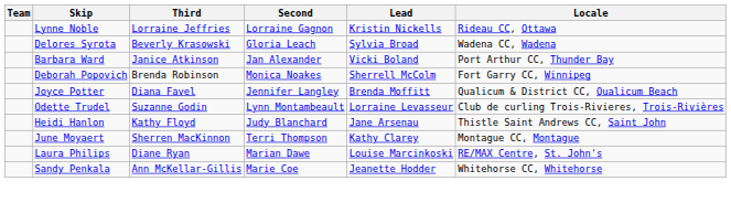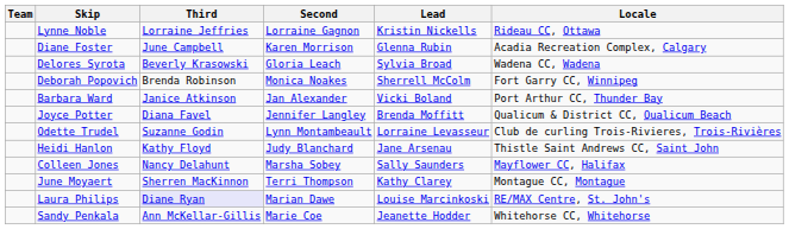 <table class="wikitable">
 <tr>
 <th>Team</th>
 <th>Skip</th>
 <th>Third</th>
 <th>Second</th>
 <th>Lead</th>
 <th>Locale</th>
 </tr>
 <tr>
 <td></td>
 <td><a href='#'>Lynne Noble</a></td>
 <td><a href='#'>Lorraine Jeffries</a></td>
 <td><a href='#'>Lorraine Gagnon</a></td>
 <td><a href='#'>Kristin Nickells</a></td>
 <td><a href='#'>Rideau CC</a>, <a href='#'>Ottawa</a></td>
 </tr>
 <tr>
 <td></td>
+<td><a href='#'>Diane Foster</a></td>
+<td><a href='#'>June Campbell</a></td>
+<td><a href='#'>Karen Morrison</a></td>
+<td><a href='#'>Glenna Rubin</a></td>
+<td>Acadia Recreation Complex, <a href='#'>Calgary</a></td>
+</tr>
+<tr>
+<td></td>
 <td><a href='#'>Delores Syrota</a></td>
 <td><a href='#'>Beverly Krasowski</a></td>
 <td><a href='#'>Gloria Leach</a></td>
 <td><a href='#'>Sylvia Broad</a></td>
 <td>Wadena CC, <a href='#'>Wadena</a></td>
 </tr>
 <tr>
 <td></td>
+<td><a href='#'>Deborah Popovich</a></td>
+<td>Brenda Robinson</td>
+<td><a href='#'>Monica Noakes</a></td>
+<td><a href='#'>Sherrell McColm</a></td>
+<td>Fort Garry CC, <a href='#'>Winnipeg</a></td>
+</tr>
+<tr>
+<td></td>
 <td><a href='#'>Barbara Ward</a></td>
 <td><a href='#'>Janice Atkinson</a></td>
 <td><a href='#'>Jan Alexander</a></td>
 <td><a href='#'>Vicki Boland</a></td>
 <td>Port Arthur CC, <a href='#'>Thunder Bay</a></td>
-</tr>
-<tr>
-<td></td>
-<td><a href='#'>Deborah Popovich</a></td>
-<td>Brenda Robinson</td>
-<td><a href='#'>Monica Noakes</a></td>
-<td><a href='#'>Sherrell McColm</a></td>
-<td>Fort Garry CC, <a href='#'>Winnipeg</a></td>
 </tr>
 <tr>
 <td></td>
 <td><a href='#'>Joyce Potter</a></td>
 <td><a href='#'>Diana Favel</a></td>
 <td><a href='#'>Jennifer Langley</a></td>
 <td><a href='#'>Brenda Moffitt</a></td>
 <td>Qualicum & District CC, <a href='#'>Qualicum Beach</a></td>
 </tr>
 <tr>
 <td></td>
 <td><a href='#'>Odette Trudel</a></td>
 <td><a href='#'>Suzanne Godin</a></td>
 <td><a href='#'>Lynn Montambeault</a></td>
 <td><a href='#'>Lorraine Levasseur</a></td>
 <td>Club de curling Trois-Rivieres, <a href='#'>Trois-Rivières</a></td>
 </tr>
 <tr>
 <td></td>
 <td><a href='#'>Heidi Hanlon</a></td>
 <td><a href='#'>Kathy Floyd</a></td>
 <td><a href='#'>Judy Blanchard</a></td>
 <td><a href='#'>Jane Arsenau</a></td>
 <td>Thistle Saint Andrews CC, <a href='#'>Saint John</a></td>
 </tr>
 <tr>
 <td></td>
+<td><a href='#'>Colleen Jones</a></td>
+<td><a href='#'>Nancy Delahunt</a></td>
+<td><a href='#'>Marsha Sobey</a></td>
+<td><a href='#'>Sally Saunders</a></td>
+<td><a href='#'>Mayflower CC</a>, <a href='#'>Halifax</a></td>
+</tr>
+<tr>
+<td></td>
 <td><a href='#'>June Moyaert</a></td>
 <td><a href='#'>Sherren MacKinnon</a></td>
 <td><a href='#'>Terri Thompson</a></td>
 <td><a href='#'>Kathy Clarey</a></td>
 <td>Montague CC, <a href='#'>Montague</a></td>
 </tr>
 <tr>
 <td></td>
 <td><a href='#'>Laura Philips</a></td>
-<td><a href='#'>Diane Ryan</a></td>
+<td style="background: lavender;"><a href='#'>Diane Ryan</a></td>
 <td><a href='#'>Marian Dawe</a></td>
 <td><a href='#'>Louise Marcinkoski</a></td>
 <td><a href='#'>RE/MAX Centre</a>, <a href='#'>St. John's</a></td>
 </tr>
 <tr>
 <td></td>
 <td><a href='#'>Sandy Penkala</a></td>
 <td><a href='#'>Ann McKellar-Gillis</a></td>
 <td><a href='#'>Marie Coe</a></td>
 <td><a href='#'>Jeanette Hodder</a></td>
 <td>Whitehorse CC, <a href='#'>Whitehorse</a></td>
 </tr>
 </table>
